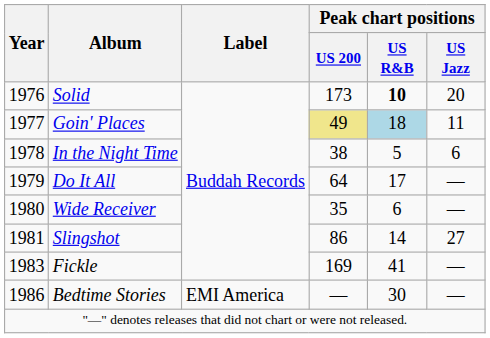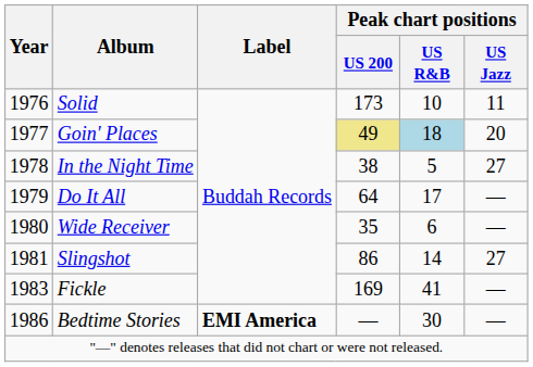 <table class="wikitable">
 <tr>
 <th scope="col" rowspan="2">Year</th>
 <th scope="col" rowspan="2">Album</th>
 <th scope="col" rowspan="2">Label</th>
 <th scope="col" colspan="3">Peak chart positions</th>
 </tr>
 <tr>
 <th style="width:45px;"><small><a href='#'>US 200</a></small><br></th>
 <th style="width:45px;"><small><a href='#'>US R&B</a></small><br></th>
 <th style="width:45px;"><small><a href='#'>US Jazz</a></small><br></th>
 </tr>
 <tr>
 <td>1976</td>
 <td><em><a href='#'>Solid</a></em></td>
 <td rowspan="7"><a href='#'>Buddah Records</a></td>
 <td align=center>173</td>
-<td align=center><strong>10</strong></td>
-<td align=center>20</td>
+<td align=center>10</td>
+<td align=center>11</td>
 </tr>
 <tr>
 <td>1977</td>
 <td><em><a href='#'>Goin' Places</a></em></td>
 <td align=center style="background: khaki;">49</td>
 <td align=center style="background: lightblue;">18</td>
-<td align=center>11</td>
+<td align=center>20</td>
 </tr>
 <tr>
 <td>1978</td>
 <td><em><a href='#'>In the Night Time</a></em></td>
 <td align=center>38</td>
 <td align=center>5</td>
-<td align=center>6</td>
+<td align=center>27</td>
 </tr>
 <tr>
 <td>1979</td>
 <td><em><a href='#'>Do It All</a></em></td>
 <td align=center>64</td>
 <td align=center>17</td>
 <td align=center>—</td>
 </tr>
 <tr>
 <td>1980</td>
 <td><em><a href='#'>Wide Receiver</a></em></td>
 <td align=center>35</td>
 <td align=center>6</td>
 <td align=center>—</td>
 </tr>
 <tr>
 <td>1981</td>
 <td><em><a href='#'>Slingshot</a></em></td>
 <td align=center>86</td>
 <td align=center>14</td>
 <td align=center>27</td>
 </tr>
 <tr>
 <td>1983</td>
 <td><em>Fickle</em></td>
 <td align=center>169</td>
 <td align=center>41</td>
 <td align=center>—</td>
 </tr>
 <tr>
 <td>1986</td>
 <td><em>Bedtime Stories</em></td>
-<td>EMI America</td>
+<td><strong>EMI America</strong></td>
 <td align=center>—</td>
 <td align=center>30</td>
 <td align=center>—</td>
 </tr>
 <tr>
 <td colspan="6" style="text-align:center; font-size:9pt;">"—" denotes releases that did not chart or were not released.</td>
 </tr>
 </table>
